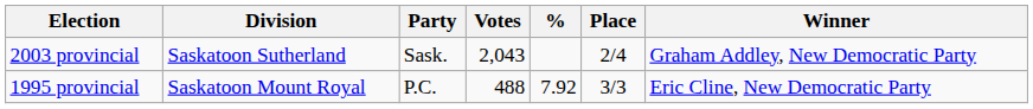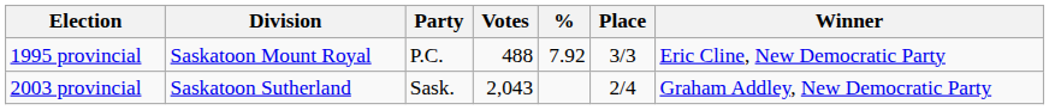 <table class="wikitable" width="800">
 <tr>
 <th align="left">Election</th>
 <th align="left">Division</th>
 <th align="left">Party</th>
 <th align="right">Votes</th>
 <th align="right">%</th>
 <th align="center">Place</th>
 <th align="center">Winner</th>
 </tr>
 <tr>
+<td align="left"><a href='#'>1995 provincial</a></td>
+<td align="left"><a href='#'>Saskatoon Mount Royal</a></td>
+<td align="left">P.C.</td>
+<td align="right">488</td>
+<td align="right">7.92</td>
+<td align="center">3/3</td>
+<td align="left"><a href='#'>Eric Cline</a>, <a href='#'>New Democratic Party</a></td>
+</tr>
+<tr>
 <td align="left"><a href='#'>2003 provincial</a></td>
 <td align="left"><a href='#'>Saskatoon Sutherland</a></td>
 <td align="left">Sask.</td>
 <td align="right">2,043</td>
 <td align="right"></td>
 <td align="center">2/4</td>
 <td align="left"><a href='#'>Graham Addley</a>, <a href='#'>New Democratic Party</a></td>
 </tr>
-<tr>
-<td align="left"><a href='#'>1995 provincial</a></td>
-<td align="left"><a href='#'>Saskatoon Mount Royal</a></td>
-<td align="left">P.C.</td>
-<td align="right">488</td>
-<td align="right">7.92</td>
-<td align="center">3/3</td>
-<td align="left"><a href='#'>Eric Cline</a>, <a href='#'>New Democratic Party</a></td>
-</tr>
 </table>
